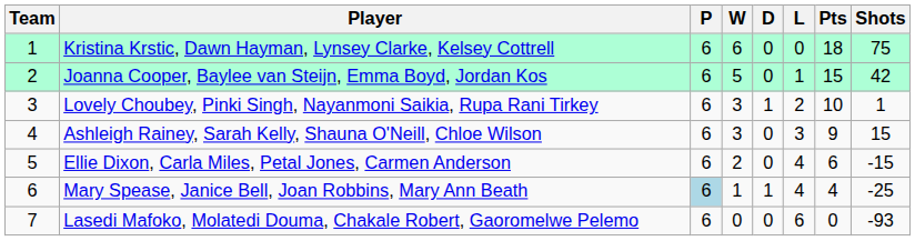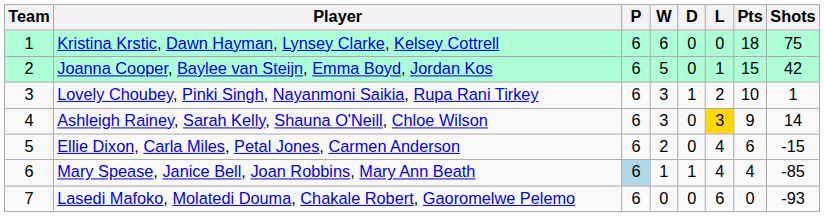 <table class="wikitable" style="font-size: 100%">
 <tr>
 <th width=20>Team</th>
 <th width=550>Player</th>
 <th width=20>P</th>
 <th width=20>W</th>
 <th width=20>D</th>
 <th width=20>L</th>
 <th width=20>Pts</th>
 <th width=20>Shots</th>
 </tr>
 <tr align=center align=center style="background: #ADFFD6;">
 <td>1</td>
 <td align="left"> <a href='#'>Kristina Krstic</a>, <a href='#'>Dawn Hayman</a>, <a href='#'>Lynsey Clarke</a>, <a href='#'>Kelsey Cottrell</a></td>
 <td>6</td>
 <td>6</td>
 <td>0</td>
 <td>0</td>
 <td>18</td>
 <td>75</td>
 </tr>
 <tr align=center align=center style="background: #ADFFD6;">
 <td>2</td>
 <td align="left"> <a href='#'>Joanna Cooper</a>, <a href='#'>Baylee van Steijn</a>, <a href='#'>Emma Boyd</a>, <a href='#'>Jordan Kos</a></td>
 <td>6</td>
 <td>5</td>
 <td>0</td>
 <td>1</td>
 <td>15</td>
 <td>42</td>
 </tr>
 <tr align=center>
 <td>3</td>
 <td align="left"> <a href='#'>Lovely Choubey</a>, <a href='#'>Pinki Singh</a>, <a href='#'>Nayanmoni Saikia</a>, <a href='#'>Rupa Rani Tirkey</a></td>
 <td>6</td>
 <td>3</td>
 <td>1</td>
 <td>2</td>
 <td>10</td>
 <td>1</td>
 </tr>
 <tr align=center>
 <td>4</td>
 <td align="left"> <a href='#'>Ashleigh Rainey</a>, <a href='#'>Sarah Kelly</a>, <a href='#'>Shauna O'Neill</a>, <a href='#'>Chloe Wilson</a></td>
 <td>6</td>
 <td>3</td>
 <td>0</td>
-<td>3</td>
+<td style="background: gold;">3</td>
 <td>9</td>
-<td>15</td>
+<td>14</td>
 </tr>
 <tr align=center>
 <td>5</td>
 <td align="left"> <a href='#'>Ellie Dixon</a>, <a href='#'>Carla Miles</a>, <a href='#'>Petal Jones</a>, <a href='#'>Carmen Anderson</a></td>
 <td>6</td>
 <td>2</td>
 <td>0</td>
 <td>4</td>
 <td>6</td>
 <td>-15</td>
 </tr>
 <tr align=center>
 <td>6</td>
 <td align="left"> <a href='#'>Mary Spease</a>, <a href='#'>Janice Bell</a>, <a href='#'>Joan Robbins</a>, <a href='#'>Mary Ann Beath</a></td>
 <td style="background: lightblue;">6</td>
 <td>1</td>
 <td>1</td>
 <td>4</td>
 <td>4</td>
-<td>-25</td>
+<td>-85</td>
 </tr>
 <tr align=center>
 <td>7</td>
 <td align="left"> <a href='#'>Lasedi Mafoko</a>, <a href='#'>Molatedi Douma</a>, <a href='#'>Chakale Robert</a>, <a href='#'>Gaoromelwe Pelemo</a></td>
 <td>6</td>
 <td>0</td>
 <td>0</td>
 <td>6</td>
 <td>0</td>
 <td>-93</td>
 </tr>
 </table>
